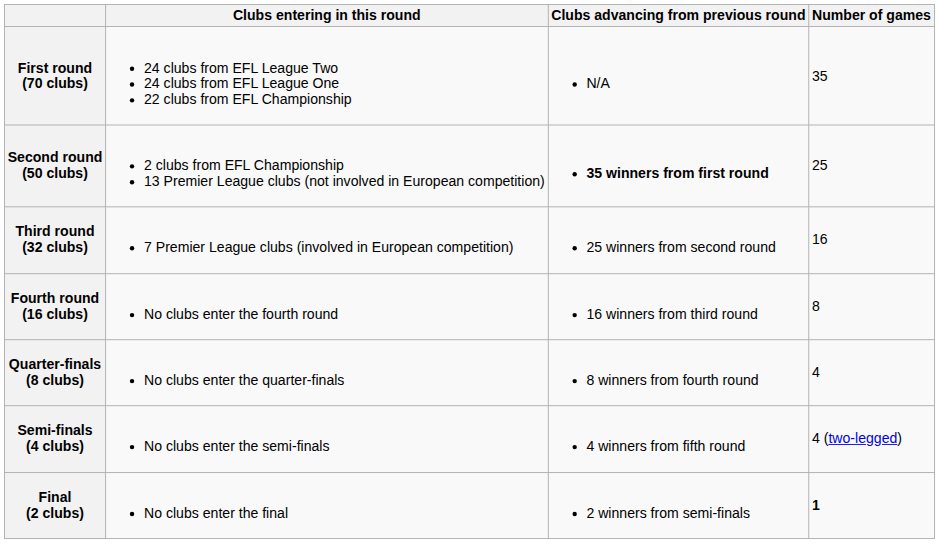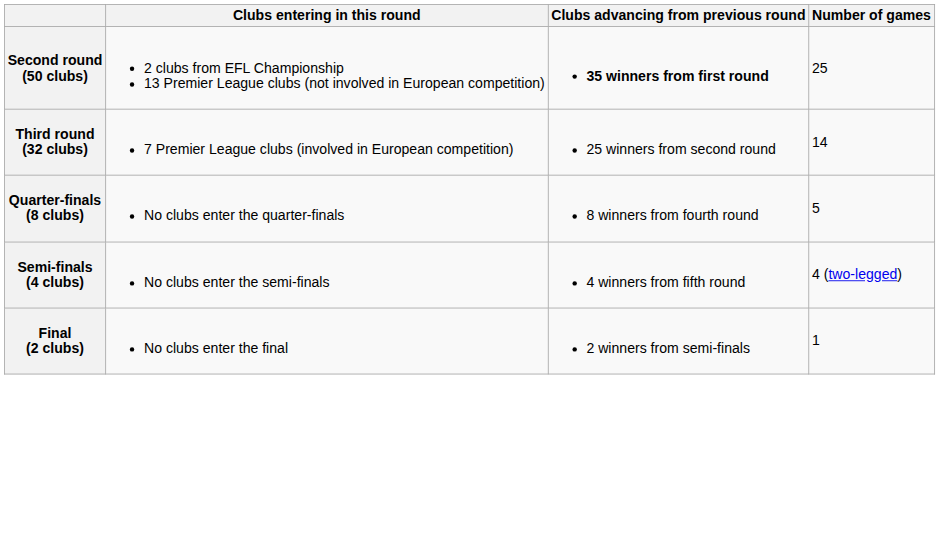 <table class="wikitable">
 <tr>
 <th></th>
 <th>Clubs entering in this round</th>
 <th>Clubs advancing from previous round</th>
 <th>Number of games</th>
-</tr>
-<tr>
-<th>First round<br>(70 clubs)</th>
-<td><br><ul><li>24 clubs from EFL League Two</li><li>24 clubs from EFL League One</li><li>22 clubs from EFL Championship</li></ul></td>
-<td><br><ul><li>N/A</li></ul></td>
-<td>35</td>
 </tr>
 <tr>
 <th>Second round<br>(50 clubs)</th>
 <td><br><ul><li>2 clubs from EFL Championship</li><li>13 Premier League clubs (not involved in European competition)</li></ul></td>
 <td><strong><br><ul><li>35 winners from first round</li></ul></strong></td>
 <td>25</td>
 </tr>
 <tr>
 <th>Third round<br>(32 clubs)</th>
 <td><br><ul><li>7 Premier League clubs (involved in European competition)</li></ul></td>
 <td><br><ul><li>25 winners from second round</li></ul></td>
-<td>16</td>
-</tr>
-<tr>
-<th>Fourth round<br>(16 clubs)</th>
-<td><br><ul><li>No clubs enter the fourth round</li></ul></td>
-<td><br><ul><li>16 winners from third round</li></ul></td>
-<td>8</td>
+<td>14</td>
 </tr>
 <tr>
 <th>Quarter-finals<br>(8 clubs)</th>
 <td><br><ul><li>No clubs enter the quarter-finals</li></ul></td>
 <td><br><ul><li>8 winners from fourth round</li></ul></td>
-<td>4</td>
+<td>5</td>
 </tr>
 <tr>
 <th>Semi-finals<br>(4 clubs)</th>
 <td><br><ul><li>No clubs enter the semi-finals</li></ul></td>
 <td><br><ul><li>4 winners from fifth round</li></ul></td>
 <td>4 (<a href='#'>two-legged</a>)</td>
 </tr>
 <tr>
 <th>Final<br>(2 clubs)</th>
 <td><br><ul><li>No clubs enter the final</li></ul></td>
 <td><br><ul><li>2 winners from semi-finals</li></ul></td>
-<td><strong>1</strong></td>
+<td>1</td>
 </tr>
 </table>
